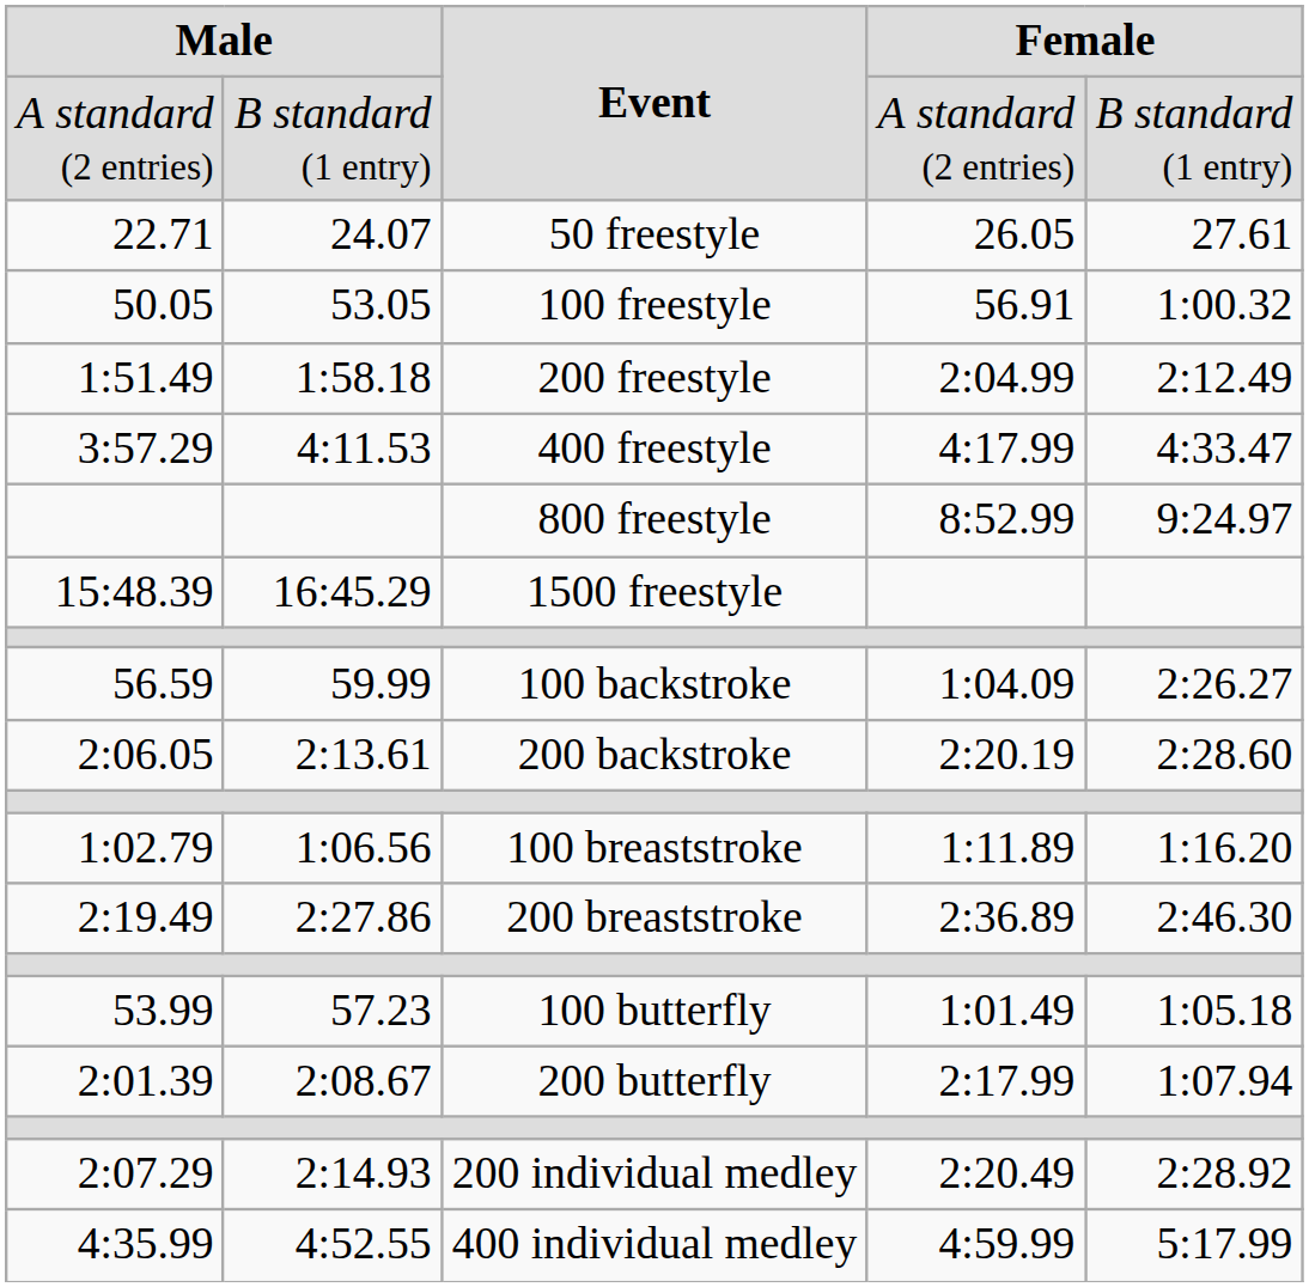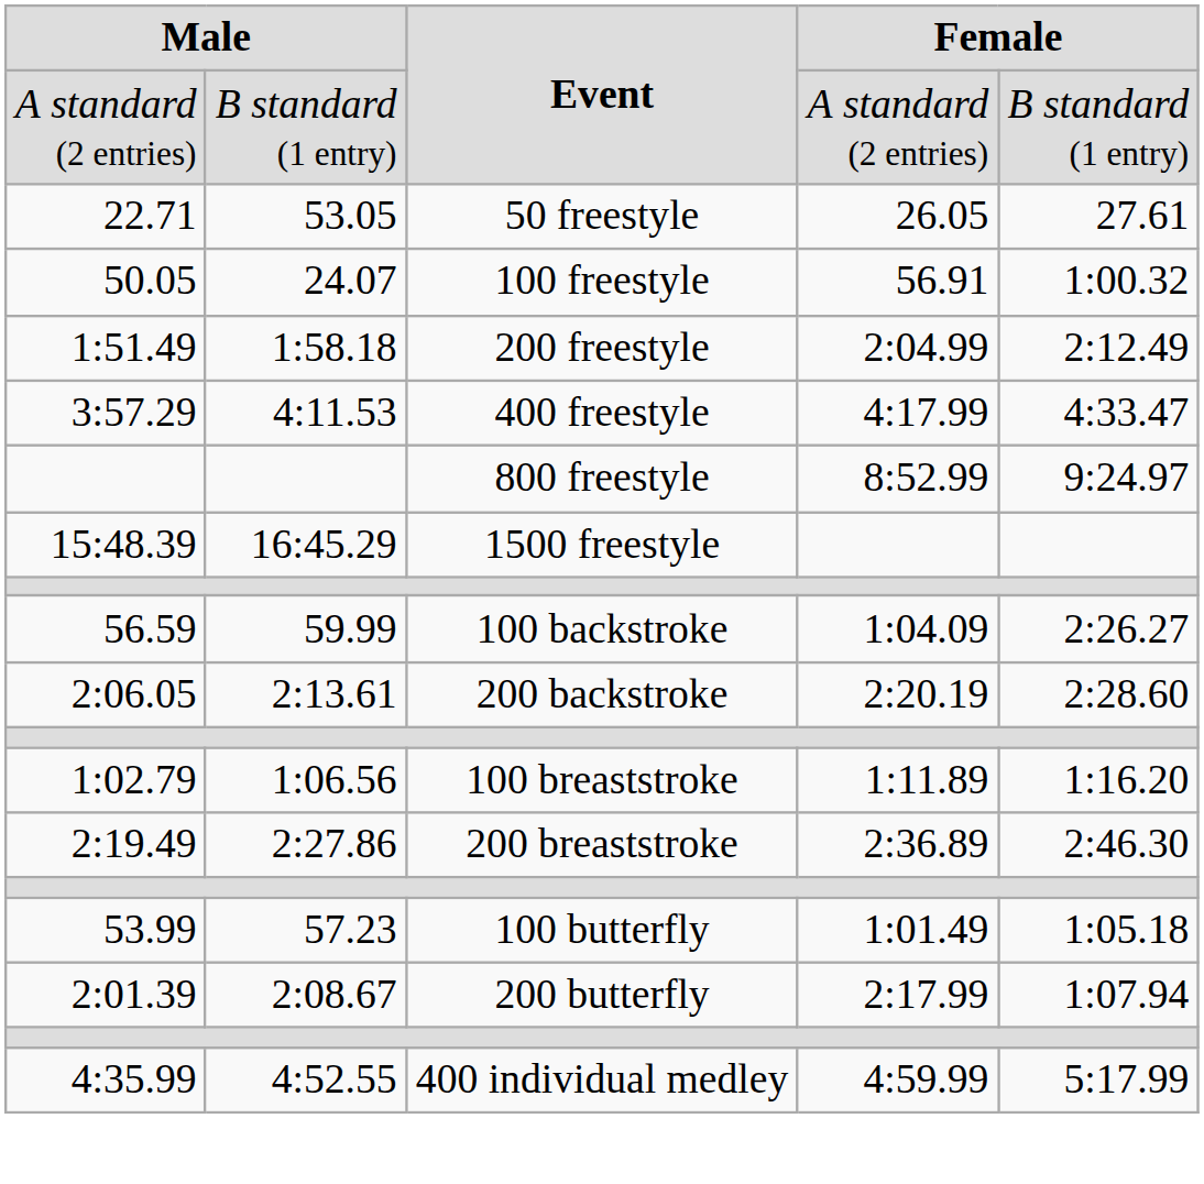 <table class="wikitable" style="text-align:right">
 <tr>
 <td colspan=2 align="center" bgcolor=#DDDDDD><strong>Male</strong></td>
 <td rowspan=2 align="center" bgcolor=#DDDDDD><strong>Event</strong></td>
 <td colspan=2  align="center" bgcolor=#DDDDDD><strong>Female</strong></td>
 </tr>
 <tr>
 <td bgcolor=#DDDDDD><em>A standard</em> <small><br>(2 entries)</small></td>
 <td bgcolor=#DDDDDD><em>B standard</em> <small><br>(1 entry)</small></td>
 <td bgcolor=#DDDDDD><em>A standard</em> <small><br>(2 entries)</small></td>
 <td bgcolor=#DDDDDD><em>B standard</em> <small><br>(1 entry)</small></td>
 </tr>
 <tr>
 <td>22.71</td>
-<td>24.07</td>
+<td>53.05</td>
 <td align="center">50 freestyle</td>
 <td>26.05</td>
 <td>27.61</td>
 </tr>
 <tr>
 <td>50.05</td>
-<td>53.05</td>
+<td>24.07</td>
 <td align="center">100 freestyle</td>
 <td>56.91</td>
 <td>1:00.32</td>
 </tr>
 <tr>
 <td>1:51.49</td>
 <td>1:58.18</td>
 <td align="center">200 freestyle</td>
 <td>2:04.99</td>
 <td>2:12.49</td>
 </tr>
 <tr>
 <td>3:57.29</td>
 <td>4:11.53</td>
 <td align="center">400 freestyle</td>
 <td>4:17.99</td>
 <td>4:33.47</td>
 </tr>
 <tr>
 <td></td>
 <td></td>
 <td align="center">800 freestyle</td>
 <td>8:52.99</td>
 <td>9:24.97</td>
 </tr>
 <tr>
 <td>15:48.39</td>
 <td>16:45.29</td>
 <td align="center">1500 freestyle</td>
 <td></td>
 <td></td>
 </tr>
 <tr bgcolor=#DDDDDD>
 <td colspan=5></td>
 </tr>
 <tr>
 <td>56.59</td>
 <td>59.99</td>
 <td align="center">100 backstroke</td>
 <td>1:04.09</td>
 <td>2:26.27</td>
 </tr>
 <tr>
 <td>2:06.05</td>
 <td>2:13.61</td>
 <td align="center">200 backstroke</td>
 <td>2:20.19</td>
 <td>2:28.60</td>
 </tr>
 <tr bgcolor=#DDDDDD>
 <td colspan=5></td>
 </tr>
 <tr>
 <td>1:02.79</td>
 <td>1:06.56</td>
 <td align="center">100 breaststroke</td>
 <td>1:11.89</td>
 <td>1:16.20</td>
 </tr>
 <tr>
 <td>2:19.49</td>
 <td>2:27.86</td>
 <td align="center">200 breaststroke</td>
 <td>2:36.89</td>
 <td>2:46.30</td>
 </tr>
 <tr bgcolor=#DDDDDD>
 <td colspan=5></td>
 </tr>
 <tr>
 <td>53.99</td>
 <td>57.23</td>
 <td align="center">100 butterfly</td>
 <td>1:01.49</td>
 <td>1:05.18</td>
 </tr>
 <tr>
 <td>2:01.39</td>
 <td>2:08.67</td>
 <td align="center">200 butterfly</td>
 <td>2:17.99</td>
 <td>1:07.94</td>
 </tr>
 <tr bgcolor=#DDDDDD>
 <td colspan=5></td>
 </tr>
 <tr>
-<td>2:07.29</td>
-<td>2:14.93</td>
-<td align="center">200 individual medley</td>
-<td>2:20.49</td>
-<td>2:28.92</td>
-</tr>
-<tr>
 <td>4:35.99</td>
 <td>4:52.55</td>
 <td align="center">400 individual medley</td>
 <td>4:59.99</td>
 <td>5:17.99</td>
 </tr>
 </table>
